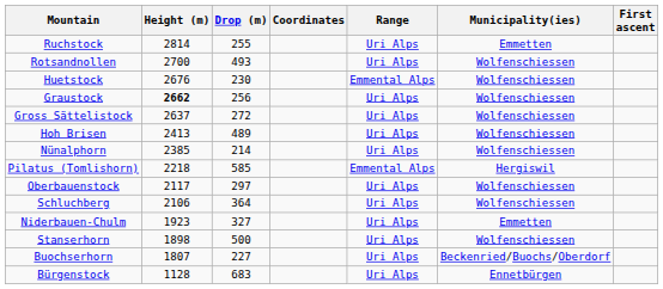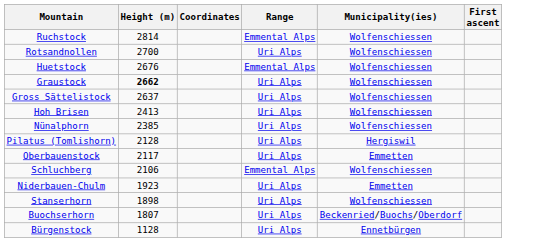 <table class="wikitable sortable" style="text-align: center; background-color:#F9F9F9; font-size: 100%;">
 <tr bgcolor="#dddddd">
 <th>Mountain</th>
 <th>Height (m) </th>
-<th><a href='#'>Drop</a> (m)</th>
 <th>Coordinates</th>
 <th>Range</th>
 <th>Municipality(ies)</th>
 <th>First<br>ascent</th>
 </tr>
 <tr>
 <td><a href='#'>Ruchstock</a></td>
 <td>2814</td>
-<td>255</td>
 <td></td>
-<td><a href='#'>Uri Alps</a></td>
-<td><a href='#'>Emmetten</a></td>
+<td><a href='#'>Emmental Alps</a></td>
+<td><a href='#'>Wolfenschiessen</a></td>
 <td></td>
 </tr>
 <tr>
 <td><a href='#'>Rotsandnollen</a></td>
 <td>2700</td>
-<td>493</td>
 <td></td>
 <td><a href='#'>Uri Alps</a></td>
 <td><a href='#'>Wolfenschiessen</a></td>
 <td></td>
 </tr>
 <tr>
 <td><a href='#'>Huetstock</a></td>
 <td>2676</td>
-<td>230</td>
 <td></td>
 <td><a href='#'>Emmental Alps</a></td>
 <td><a href='#'>Wolfenschiessen</a></td>
 <td></td>
 </tr>
 <tr>
 <td><a href='#'>Graustock</a></td>
 <td><strong>2662</strong></td>
-<td>256</td>
 <td></td>
 <td><a href='#'>Uri Alps</a></td>
 <td><a href='#'>Wolfenschiessen</a></td>
 <td></td>
 </tr>
 <tr>
 <td><a href='#'>Gross Sättelistock</a></td>
 <td>2637</td>
-<td>272</td>
 <td></td>
 <td><a href='#'>Uri Alps</a></td>
 <td><a href='#'>Wolfenschiessen</a></td>
 <td></td>
 </tr>
 <tr>
 <td><a href='#'>Hoh Brisen</a></td>
 <td>2413</td>
-<td>489</td>
 <td></td>
 <td><a href='#'>Uri Alps</a></td>
 <td><a href='#'>Wolfenschiessen</a></td>
 <td></td>
 </tr>
 <tr>
 <td><a href='#'>Nünalphorn</a></td>
 <td>2385</td>
-<td>214</td>
 <td></td>
 <td><a href='#'>Uri Alps</a></td>
 <td><a href='#'>Wolfenschiessen</a></td>
 <td></td>
 </tr>
 <tr>
 <td><a href='#'>Pilatus (Tomlishorn)</a></td>
-<td>2218</td>
-<td>585</td>
+<td>2128</td>
 <td></td>
-<td><a href='#'>Emmental Alps</a></td>
+<td><a href='#'>Uri Alps</a></td>
 <td><a href='#'>Hergiswil</a></td>
 <td></td>
 </tr>
 <tr>
 <td><a href='#'>Oberbauenstock</a></td>
 <td>2117</td>
-<td>297</td>
 <td></td>
 <td><a href='#'>Uri Alps</a></td>
-<td><a href='#'>Wolfenschiessen</a></td>
+<td><a href='#'>Emmetten</a></td>
 <td></td>
 </tr>
 <tr>
 <td><a href='#'>Schluchberg</a></td>
 <td>2106</td>
-<td>364</td>
 <td></td>
-<td><a href='#'>Uri Alps</a></td>
+<td><a href='#'>Emmental Alps</a></td>
 <td><a href='#'>Wolfenschiessen</a></td>
 <td></td>
 </tr>
 <tr>
 <td><a href='#'>Niderbauen-Chulm</a></td>
 <td>1923</td>
-<td>327</td>
 <td></td>
 <td><a href='#'>Uri Alps</a></td>
 <td><a href='#'>Emmetten</a></td>
 <td></td>
 </tr>
 <tr>
 <td><a href='#'>Stanserhorn</a></td>
 <td>1898</td>
-<td>500</td>
 <td></td>
 <td><a href='#'>Uri Alps</a></td>
 <td><a href='#'>Wolfenschiessen</a></td>
 <td></td>
 </tr>
 <tr>
 <td><a href='#'>Buochserhorn</a></td>
 <td>1807</td>
-<td>227</td>
 <td></td>
 <td><a href='#'>Uri Alps</a></td>
 <td><a href='#'>Beckenried</a>/<a href='#'>Buochs</a>/<a href='#'>Oberdorf</a></td>
 <td></td>
 </tr>
 <tr>
 <td><a href='#'>Bürgenstock</a></td>
 <td>1128</td>
-<td>683</td>
 <td></td>
 <td><a href='#'>Uri Alps</a></td>
 <td><a href='#'>Ennetbürgen</a></td>
 <td></td>
 </tr>
 </table>
